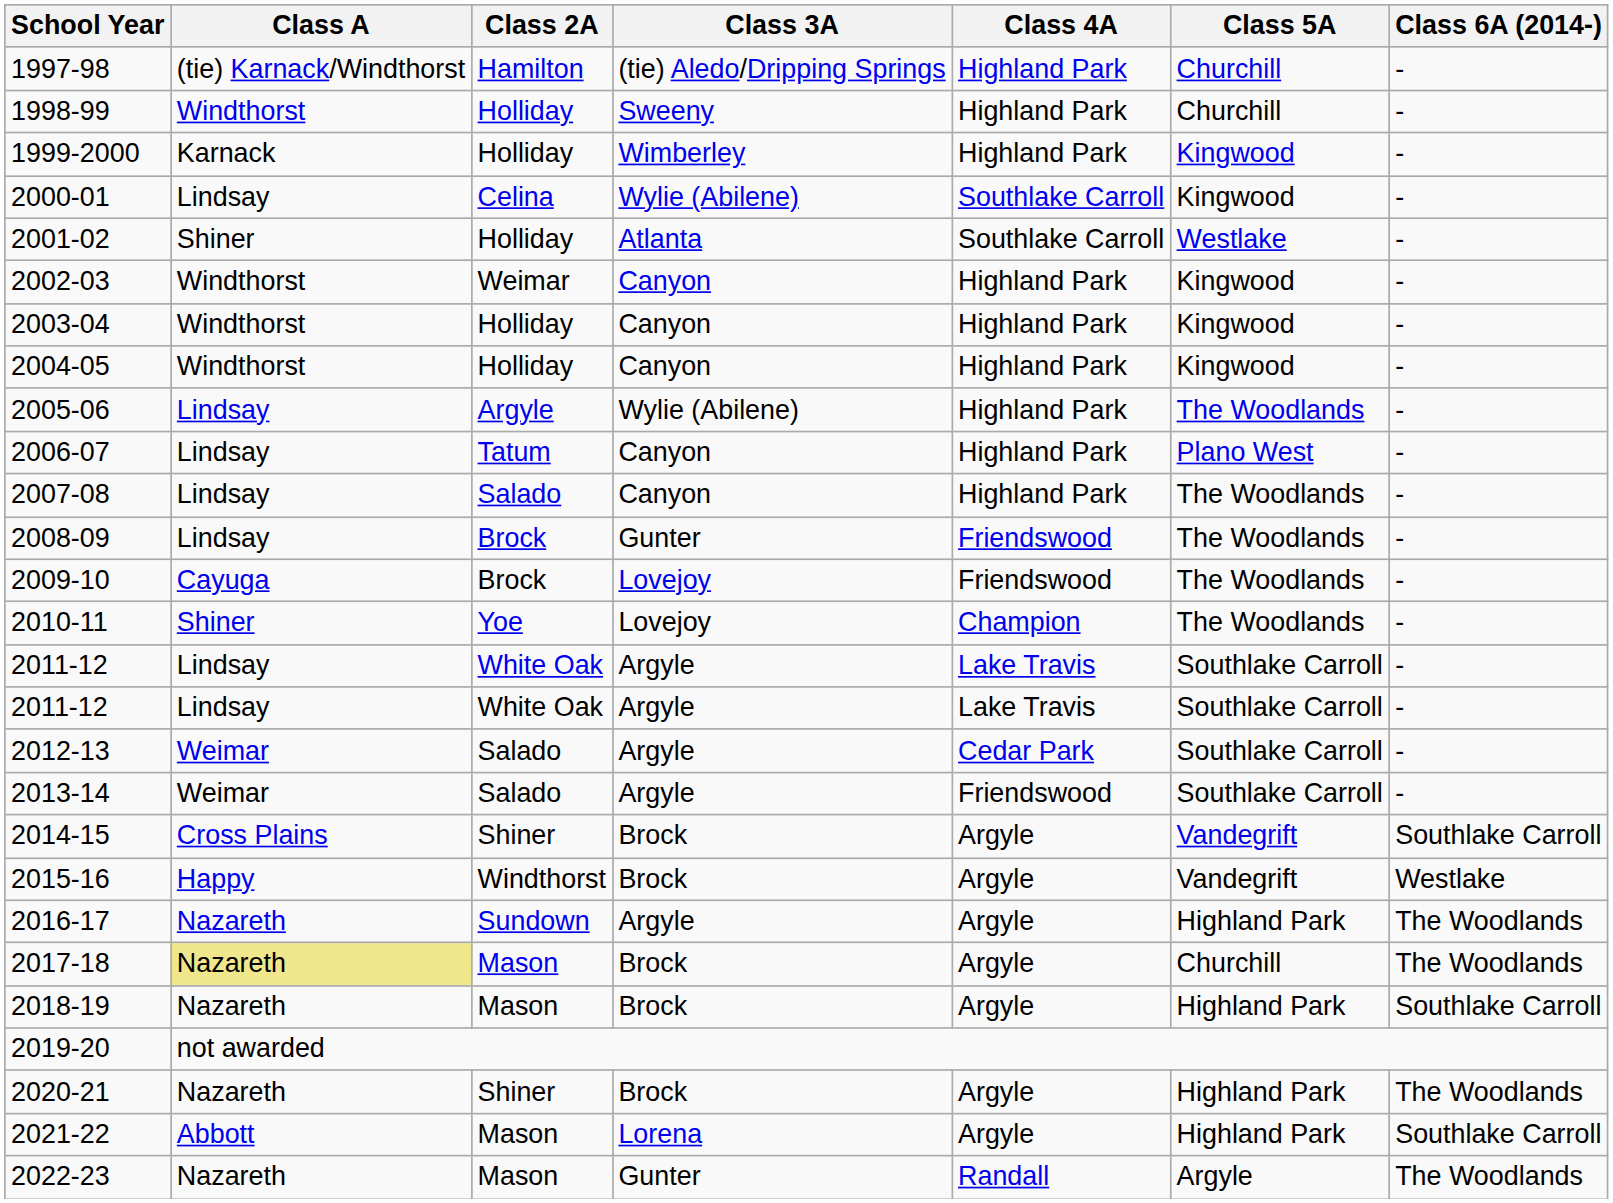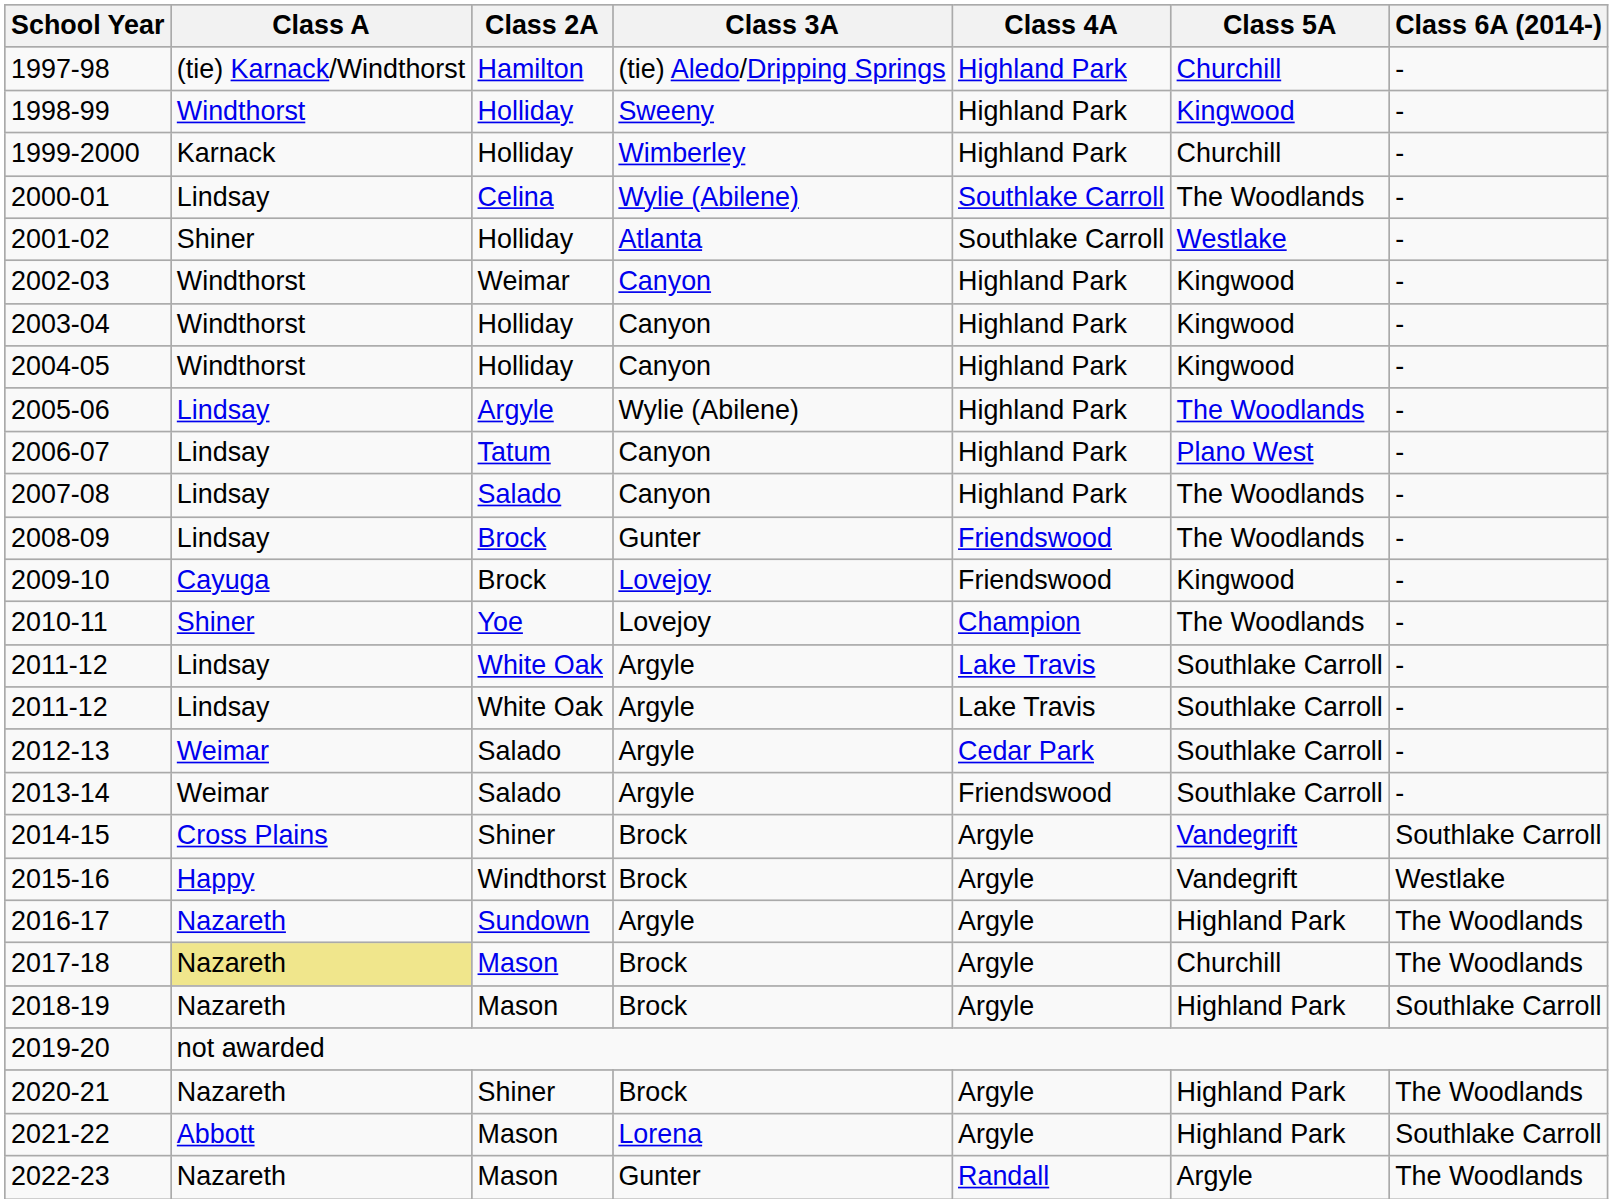 <table class="wikitable sortable">
 <tr>
 <th>School Year</th>
 <th>Class A</th>
 <th>Class 2A</th>
 <th>Class 3A</th>
 <th>Class 4A</th>
 <th>Class 5A</th>
 <th>Class 6A (2014-)</th>
 </tr>
 <tr>
 <td>1997-98</td>
 <td>(tie) <a href='#'>Karnack</a>/Windthorst</td>
 <td><a href='#'>Hamilton</a></td>
 <td>(tie) <a href='#'>Aledo</a>/<a href='#'>Dripping Springs</a></td>
 <td><a href='#'>Highland Park</a></td>
 <td><a href='#'>Churchill</a></td>
 <td>-</td>
 </tr>
 <tr>
 <td>1998-99</td>
 <td><a href='#'>Windthorst</a></td>
 <td><a href='#'>Holliday</a></td>
 <td><a href='#'>Sweeny</a></td>
 <td>Highland Park</td>
-<td>Churchill</td>
+<td><a href='#'>Kingwood</a></td>
 <td>-</td>
 </tr>
 <tr>
 <td>1999-2000</td>
 <td>Karnack</td>
 <td>Holliday</td>
 <td><a href='#'>Wimberley</a></td>
 <td>Highland Park</td>
-<td><a href='#'>Kingwood</a></td>
+<td>Churchill</td>
 <td>-</td>
 </tr>
 <tr>
 <td>2000-01</td>
 <td>Lindsay</td>
 <td><a href='#'>Celina</a></td>
 <td><a href='#'>Wylie (Abilene)</a></td>
 <td><a href='#'>Southlake Carroll</a></td>
-<td>Kingwood</td>
+<td>The Woodlands</td>
 <td>-</td>
 </tr>
 <tr>
 <td>2001-02</td>
 <td>Shiner</td>
 <td>Holliday</td>
 <td><a href='#'>Atlanta</a></td>
 <td>Southlake Carroll</td>
 <td><a href='#'>Westlake</a></td>
 <td>-</td>
 </tr>
 <tr>
 <td>2002-03</td>
 <td>Windthorst</td>
 <td>Weimar</td>
 <td><a href='#'>Canyon</a></td>
 <td>Highland Park</td>
 <td>Kingwood</td>
 <td>-</td>
 </tr>
 <tr>
 <td>2003-04</td>
 <td>Windthorst</td>
 <td>Holliday</td>
 <td>Canyon</td>
 <td>Highland Park</td>
 <td>Kingwood</td>
 <td>-</td>
 </tr>
 <tr>
 <td>2004-05</td>
 <td>Windthorst</td>
 <td>Holliday</td>
 <td>Canyon</td>
 <td>Highland Park</td>
 <td>Kingwood</td>
 <td>-</td>
 </tr>
 <tr>
 <td>2005-06</td>
 <td><a href='#'>Lindsay</a></td>
 <td><a href='#'>Argyle</a></td>
 <td>Wylie (Abilene)</td>
 <td>Highland Park</td>
 <td><a href='#'>The Woodlands</a></td>
 <td>-</td>
 </tr>
 <tr>
 <td>2006-07</td>
 <td>Lindsay</td>
 <td><a href='#'>Tatum</a></td>
 <td>Canyon</td>
 <td>Highland Park</td>
 <td><a href='#'>Plano West</a></td>
 <td>-</td>
 </tr>
 <tr>
 <td>2007-08</td>
 <td>Lindsay</td>
 <td><a href='#'>Salado</a></td>
 <td>Canyon</td>
 <td>Highland Park</td>
 <td>The Woodlands</td>
 <td>-</td>
 </tr>
 <tr>
 <td>2008-09</td>
 <td>Lindsay</td>
 <td><a href='#'>Brock</a></td>
 <td>Gunter</td>
 <td><a href='#'>Friendswood</a></td>
 <td>The Woodlands</td>
 <td>-</td>
 </tr>
 <tr>
 <td>2009-10</td>
 <td><a href='#'>Cayuga</a></td>
 <td>Brock</td>
 <td><a href='#'>Lovejoy</a></td>
 <td>Friendswood</td>
-<td>The Woodlands</td>
+<td>Kingwood</td>
 <td>-</td>
 </tr>
 <tr>
 <td>2010-11</td>
 <td><a href='#'>Shiner</a></td>
 <td><a href='#'>Yoe</a></td>
 <td>Lovejoy</td>
 <td><a href='#'>Champion</a></td>
 <td>The Woodlands</td>
 <td>-</td>
 </tr>
 <tr>
 <td>2011-12</td>
 <td>Lindsay</td>
 <td><a href='#'>White Oak</a></td>
 <td>Argyle</td>
 <td><a href='#'>Lake Travis</a></td>
 <td>Southlake Carroll</td>
 <td>-</td>
 </tr>
 <tr>
 <td>2011-12</td>
 <td>Lindsay</td>
 <td>White Oak</td>
 <td>Argyle</td>
 <td>Lake Travis</td>
 <td>Southlake Carroll</td>
 <td>-</td>
 </tr>
 <tr>
 <td>2012-13</td>
 <td><a href='#'>Weimar</a></td>
 <td>Salado</td>
 <td>Argyle</td>
 <td><a href='#'>Cedar Park</a></td>
 <td>Southlake Carroll</td>
 <td>-</td>
 </tr>
 <tr>
 <td>2013-14</td>
 <td>Weimar</td>
 <td>Salado</td>
 <td>Argyle</td>
 <td>Friendswood</td>
 <td>Southlake Carroll</td>
 <td>-</td>
 </tr>
 <tr>
 <td>2014-15</td>
 <td><a href='#'>Cross Plains</a></td>
 <td>Shiner</td>
 <td>Brock</td>
 <td>Argyle</td>
 <td><a href='#'>Vandegrift</a></td>
 <td>Southlake Carroll</td>
 </tr>
 <tr>
 <td>2015-16</td>
 <td><a href='#'>Happy</a></td>
 <td>Windthorst</td>
 <td>Brock</td>
 <td>Argyle</td>
 <td>Vandegrift</td>
 <td>Westlake</td>
 </tr>
 <tr>
 <td>2016-17</td>
 <td><a href='#'>Nazareth</a></td>
 <td><a href='#'>Sundown</a></td>
 <td>Argyle</td>
 <td>Argyle</td>
 <td>Highland Park</td>
 <td>The Woodlands</td>
 </tr>
 <tr>
 <td>2017-18</td>
 <td style="background: khaki;">Nazareth</td>
 <td><a href='#'>Mason</a></td>
 <td>Brock</td>
 <td>Argyle</td>
 <td>Churchill</td>
 <td>The Woodlands</td>
 </tr>
 <tr>
 <td>2018-19</td>
 <td>Nazareth</td>
 <td>Mason</td>
 <td>Brock</td>
 <td>Argyle</td>
 <td>Highland Park</td>
 <td>Southlake Carroll</td>
 </tr>
 <tr>
 <td>2019-20</td>
 <td colspan="6">not awarded</td>
 </tr>
 <tr>
 <td>2020-21</td>
 <td>Nazareth</td>
 <td>Shiner</td>
 <td>Brock</td>
 <td>Argyle</td>
 <td>Highland Park</td>
 <td>The Woodlands</td>
 </tr>
 <tr>
 <td>2021-22</td>
 <td><a href='#'>Abbott</a></td>
 <td>Mason</td>
 <td><a href='#'>Lorena</a></td>
 <td>Argyle</td>
 <td>Highland Park</td>
 <td>Southlake Carroll</td>
 </tr>
 <tr>
 <td>2022-23</td>
 <td>Nazareth</td>
 <td>Mason</td>
 <td>Gunter</td>
 <td><a href='#'>Randall</a></td>
 <td>Argyle</td>
 <td>The Woodlands</td>
 </tr>
 </table>
